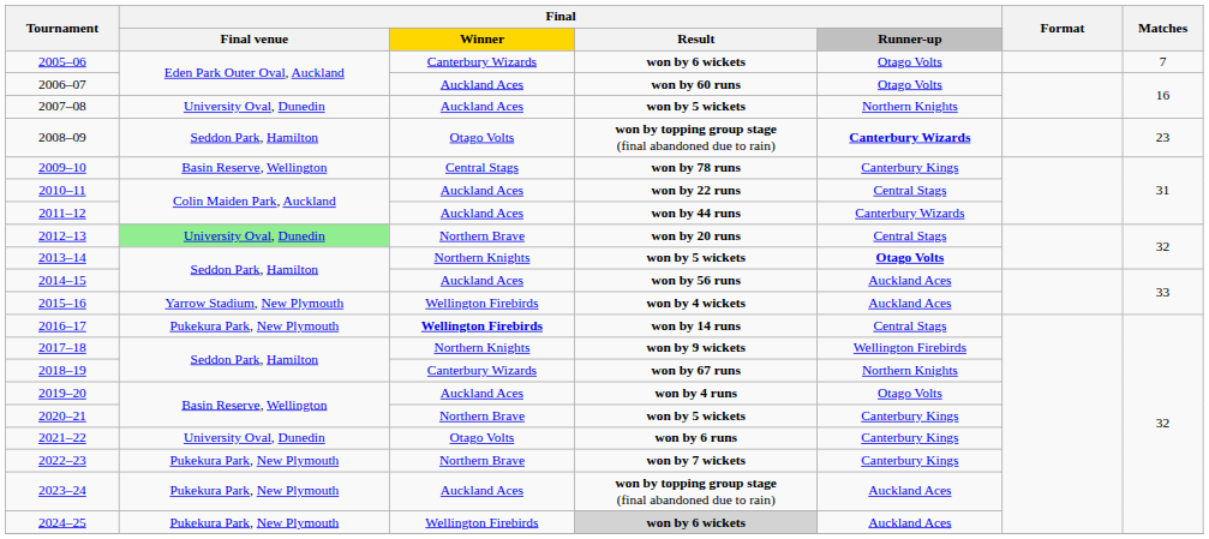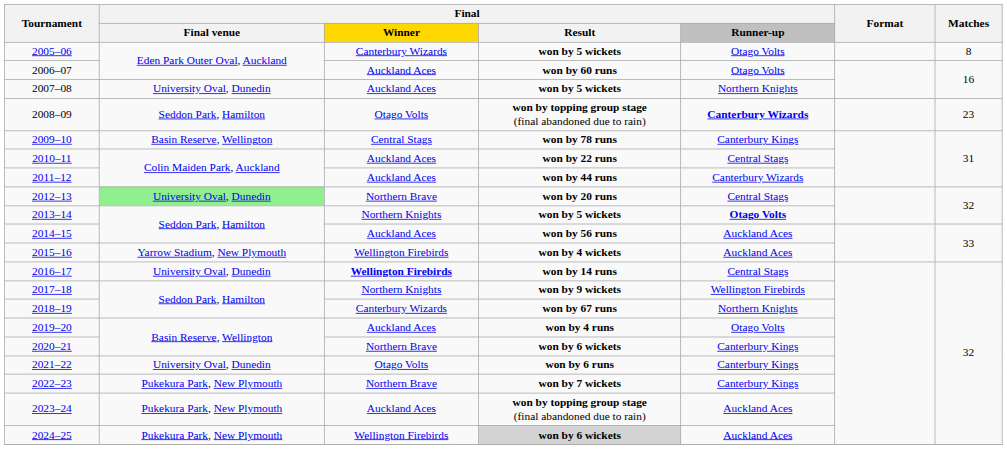 <table class="wikitable" style="font-size:90%; width:100%; text-align:center;">
 <tr>
 <th rowspan=2>Tournament</th>
 <th colspan=4>Final</th>
 <th rowspan=2 width=120>Format</th>
 <th rowspan=2>Matches</th>
 </tr>
 <tr>
 <th>Final venue</th>
 <th style="background:gold">Winner</th>
 <th>Result</th>
 <th style="background:silver">Runner-up</th>
 </tr>
 <tr>
 <td><a href='#'>2005–06</a><br><em></em></td>
 <td rowspan="2"><a href='#'>Eden Park Outer Oval</a>, <a href='#'>Auckland</a></td>
 <td><a href='#'>Canterbury Wizards</a><br></td>
-<td><strong>won by 6 wickets</strong><br></td>
+<td><strong>won by 5 wickets</strong><br></td>
 <td><a href='#'>Otago Volts</a><br></td>
 <td></td>
-<td>7</td>
+<td>8</td>
 </tr>
 <tr>
 <td>2006–07<br><em></em></td>
 <td><a href='#'>Auckland Aces</a><br></td>
 <td><strong>won by 60 runs</strong><br></td>
 <td><a href='#'>Otago Volts</a><br></td>
 <td rowspan=2></td>
 <td rowspan=2>16</td>
 </tr>
 <tr>
 <td>2007–08<br><em></em></td>
 <td><a href='#'>University Oval</a>, <a href='#'>Dunedin</a></td>
 <td><a href='#'>Auckland Aces</a><br></td>
 <td><strong>won by 5 wickets</strong><br></td>
 <td><a href='#'>Northern Knights</a><br></td>
 </tr>
 <tr>
 <td>2008–09<br><em></em></td>
 <td><a href='#'>Seddon Park</a>, <a href='#'>Hamilton</a></td>
 <td><a href='#'>Otago Volts</a></td>
 <td><strong>won by topping group stage</strong><br>(final abandoned due to rain)<br></td>
 <td><strong><a href='#'>Canterbury Wizards</a></strong></td>
 <td></td>
 <td>23</td>
 </tr>
 <tr>
 <td><a href='#'>2009–10</a></td>
 <td><a href='#'>Basin Reserve</a>, <a href='#'>Wellington</a></td>
 <td><a href='#'>Central Stags</a><br></td>
 <td><strong>won by 78 runs</strong><br></td>
 <td><a href='#'>Canterbury Kings</a><br></td>
 <td rowspan=3></td>
 <td rowspan=3>31</td>
 </tr>
 <tr>
 <td><a href='#'>2010–11</a></td>
 <td rowspan="2"><a href='#'>Colin Maiden Park</a>, <a href='#'>Auckland</a></td>
 <td><a href='#'>Auckland Aces</a><br></td>
 <td><strong>won by 22 runs</strong><br></td>
 <td><a href='#'>Central Stags</a><br></td>
 </tr>
 <tr>
 <td><a href='#'>2011–12</a></td>
 <td><a href='#'>Auckland Aces</a><br></td>
 <td><strong>won by 44 runs</strong><br></td>
 <td><a href='#'>Canterbury Wizards</a><br></td>
 </tr>
 <tr>
 <td><a href='#'>2012–13</a></td>
 <td style="background: lightgreen;"><a href='#'>University Oval</a>, <a href='#'>Dunedin</a></td>
 <td><a href='#'>Northern Brave</a><br></td>
 <td><strong>won by 20 runs</strong><br></td>
 <td><a href='#'>Central Stags</a><br></td>
 <td rowspan=2></td>
 <td rowspan=2>32</td>
 </tr>
 <tr>
 <td><a href='#'>2013–14</a></td>
 <td rowspan="2"><a href='#'>Seddon Park</a>, <a href='#'>Hamilton</a></td>
 <td><a href='#'>Northern Knights</a><br></td>
 <td><strong>won by 5 wickets</strong><br></td>
 <td><strong><a href='#'>Otago Volts</a><br></strong></td>
 </tr>
 <tr>
 <td><a href='#'>2014–15</a><br></td>
 <td><a href='#'>Auckland Aces</a><br></td>
 <td><strong>won by 56 runs</strong><br></td>
 <td><a href='#'>Auckland Aces</a><br></td>
 <td rowspan=2></td>
 <td rowspan=2>33</td>
 </tr>
 <tr>
 <td><a href='#'>2015–16</a></td>
 <td><a href='#'>Yarrow Stadium</a>, <a href='#'>New Plymouth</a></td>
 <td><a href='#'>Wellington Firebirds</a><br></td>
 <td><strong>won by 4 wickets</strong><br></td>
 <td><a href='#'>Auckland Aces</a><br></td>
 </tr>
 <tr>
 <td><a href='#'>2016–17</a></td>
-<td><a href='#'>Pukekura Park</a>, <a href='#'>New Plymouth</a></td>
+<td><a href='#'>University Oval</a>, <a href='#'>Dunedin</a></td>
 <td><strong><a href='#'>Wellington Firebirds</a><br></strong></td>
 <td><strong>won by 14 runs</strong><br></td>
 <td><a href='#'>Central Stags</a><br></td>
 <td rowspan="9"></td>
 <td rowspan="9">32</td>
 </tr>
 <tr>
 <td><a href='#'>2017–18</a></td>
 <td rowspan="2"><a href='#'>Seddon Park</a>, <a href='#'>Hamilton</a></td>
 <td><a href='#'>Northern Knights</a><br></td>
 <td><strong>won by 9 wickets</strong><br></td>
 <td><a href='#'>Wellington Firebirds</a><br></td>
 </tr>
 <tr>
 <td><a href='#'>2018–19</a></td>
 <td><a href='#'>Canterbury Wizards</a><br></td>
 <td><strong>won by 67 runs</strong><br></td>
 <td><a href='#'>Northern Knights</a><br></td>
 </tr>
 <tr>
 <td><a href='#'>2019–20</a></td>
 <td rowspan="2"><a href='#'>Basin Reserve</a>, <a href='#'>Wellington</a></td>
 <td><a href='#'>Auckland Aces</a><br></td>
 <td><strong>won by 4 runs</strong><br></td>
 <td><a href='#'>Otago Volts</a><br></td>
 </tr>
 <tr>
 <td><a href='#'>2020–21</a></td>
 <td><a href='#'>Northern Brave</a><br></td>
-<td><strong>won by 5 wickets</strong><br></td>
+<td><strong>won by 6 wickets</strong><br></td>
 <td><a href='#'>Canterbury Kings</a><br></td>
 </tr>
 <tr>
 <td><a href='#'>2021–22</a></td>
 <td><a href='#'>University Oval</a>, <a href='#'>Dunedin</a></td>
 <td><a href='#'>Otago Volts</a><br></td>
 <td><strong>won by 6 runs</strong><br></td>
 <td><a href='#'>Canterbury Kings</a><br></td>
 </tr>
 <tr>
 <td><a href='#'>2022–23</a></td>
 <td><a href='#'>Pukekura Park</a>, <a href='#'>New Plymouth</a></td>
 <td><a href='#'>Northern Brave</a><br></td>
 <td><strong>won by 7 wickets</strong><br></td>
 <td><a href='#'>Canterbury Kings</a><br></td>
 </tr>
 <tr>
 <td><a href='#'>2023–24</a></td>
 <td><a href='#'>Pukekura Park</a>, <a href='#'>New Plymouth</a></td>
 <td><a href='#'>Auckland Aces</a><br></td>
 <td><strong>won by topping group stage</strong><br>(final abandoned due to rain)<br></td>
 <td><a href='#'>Auckland Aces</a><br></td>
 </tr>
 <tr>
 <td><a href='#'>2024–25</a></td>
 <td><a href='#'>Pukekura Park</a>, <a href='#'>New Plymouth</a></td>
 <td><a href='#'>Wellington Firebirds</a><br></td>
 <td style="background: lightgrey;"><strong>won by 6 wickets</strong><br></td>
 <td><a href='#'>Auckland Aces</a><br></td>
 </tr>
 <tr>
 </tr>
 </table>
